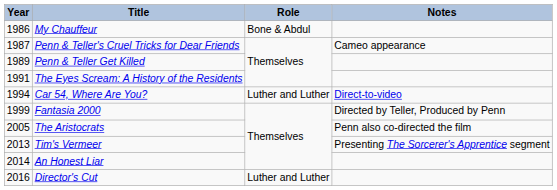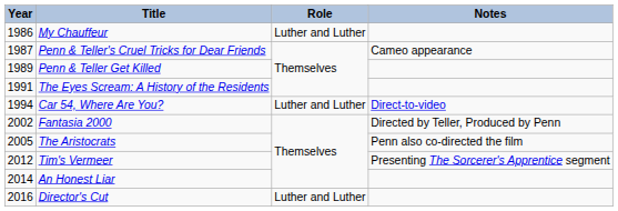 <table class="wikitable">
 <tr>
 <th style="background:#b0c4de;">Year</th>
 <th style="background:#b0c4de;">Title</th>
 <th style="background:#b0c4de;">Role</th>
 <th style="background:#b0c4de;">Notes</th>
 </tr>
 <tr>
 <td>1986</td>
 <td><em><a href='#'>My Chauffeur</a></em></td>
-<td>Bone & Abdul</td>
+<td>Luther and Luther</td>
 <td></td>
 </tr>
 <tr>
 <td>1987</td>
 <td><em><a href='#'>Penn & Teller's Cruel Tricks for Dear Friends</a></em></td>
 <td rowspan=3>Themselves</td>
 <td>Cameo appearance</td>
 </tr>
 <tr>
 <td>1989</td>
 <td><em><a href='#'>Penn & Teller Get Killed</a></em></td>
 <td></td>
 </tr>
 <tr>
 <td>1991</td>
 <td><em><a href='#'>The Eyes Scream: A History of the Residents</a></em></td>
 <td></td>
 </tr>
 <tr>
 <td>1994</td>
 <td><em><a href='#'>Car 54, Where Are You?</a></em></td>
 <td>Luther and Luther</td>
 <td><a href='#'>Direct-to-video</a></td>
 </tr>
 <tr>
-<td>1999</td>
+<td>2002</td>
 <td><em><a href='#'>Fantasia 2000</a></em></td>
 <td rowspan=4>Themselves</td>
 <td>Directed by Teller, Produced by Penn</td>
 </tr>
 <tr>
 <td>2005</td>
 <td><em><a href='#'>The Aristocrats</a></em></td>
 <td>Penn also co-directed the film</td>
 </tr>
 <tr>
-<td>2013</td>
+<td>2012</td>
 <td><em><a href='#'>Tim's Vermeer</a></em></td>
 <td>Presenting <em><a href='#'>The Sorcerer's Apprentice</a></em> segment</td>
 </tr>
 <tr>
 <td>2014</td>
 <td><em><a href='#'>An Honest Liar</a></em></td>
 <td></td>
 </tr>
 <tr>
 <td>2016</td>
 <td><em><a href='#'>Director's Cut</a></em></td>
 <td>Luther and Luther</td>
 <td></td>
 </tr>
 </table>
